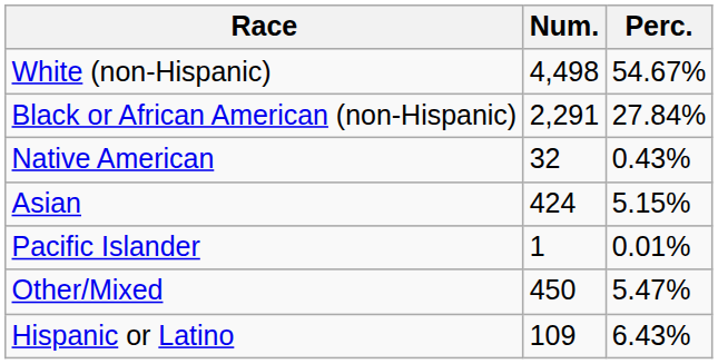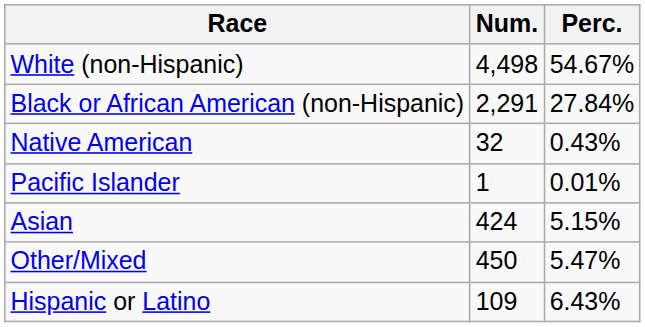 <table class="wikitable">
 <tr>
 <th>Race</th>
 <th>Num.</th>
 <th>Perc.</th>
 </tr>
 <tr>
 <td><a href='#'>White</a> (non-Hispanic)</td>
 <td>4,498</td>
 <td>54.67%</td>
 </tr>
 <tr>
 <td><a href='#'>Black or African American</a> (non-Hispanic)</td>
 <td>2,291</td>
 <td>27.84%</td>
 </tr>
 <tr>
 <td><a href='#'>Native American</a></td>
 <td>32</td>
 <td>0.43%</td>
 </tr>
 <tr>
+<td><a href='#'>Pacific Islander</a></td>
+<td>1</td>
+<td>0.01%</td>
+</tr>
+<tr>
 <td><a href='#'>Asian</a></td>
 <td>424</td>
 <td>5.15%</td>
-</tr>
-<tr>
-<td><a href='#'>Pacific Islander</a></td>
-<td>1</td>
-<td>0.01%</td>
 </tr>
 <tr>
 <td><a href='#'>Other/Mixed</a></td>
 <td>450</td>
 <td>5.47%</td>
 </tr>
 <tr>
 <td><a href='#'>Hispanic</a> or <a href='#'>Latino</a></td>
 <td>109</td>
 <td>6.43%</td>
 </tr>
 </table>
